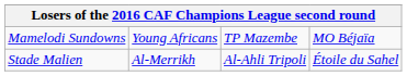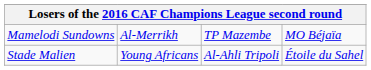 <table class="wikitable">
 <tr>
 </tr>
 <tr>
 <th colspan=4>Losers of the <a href='#'>2016 CAF Champions League second round</a></th>
 </tr>
 <tr>
 <td> <em><a href='#'>Mamelodi Sundowns</a></em></td>
-<td> <em><a href='#'>Young Africans</a></em></td>
+<td> <em><a href='#'>Al-Merrikh</a></em></td>
 <td> <em><a href='#'>TP Mazembe</a></em></td>
 <td> <em><a href='#'>MO Béjaïa</a></em></td>
 </tr>
 <tr>
 <td> <em><a href='#'>Stade Malien</a></em></td>
-<td> <em><a href='#'>Al-Merrikh</a></em></td>
+<td> <em><a href='#'>Young Africans</a></em></td>
 <td> <em><a href='#'>Al-Ahli Tripoli</a></em></td>
 <td> <em><a href='#'>Étoile du Sahel</a></em></td>
 </tr>
 </table>
